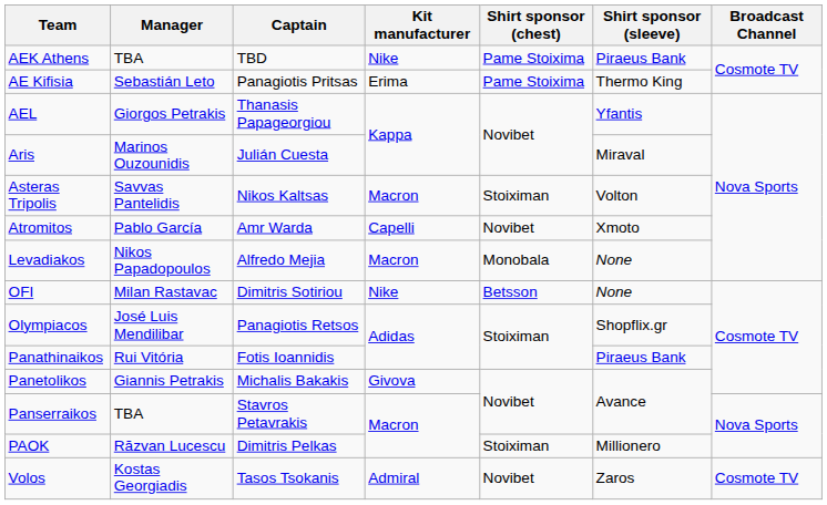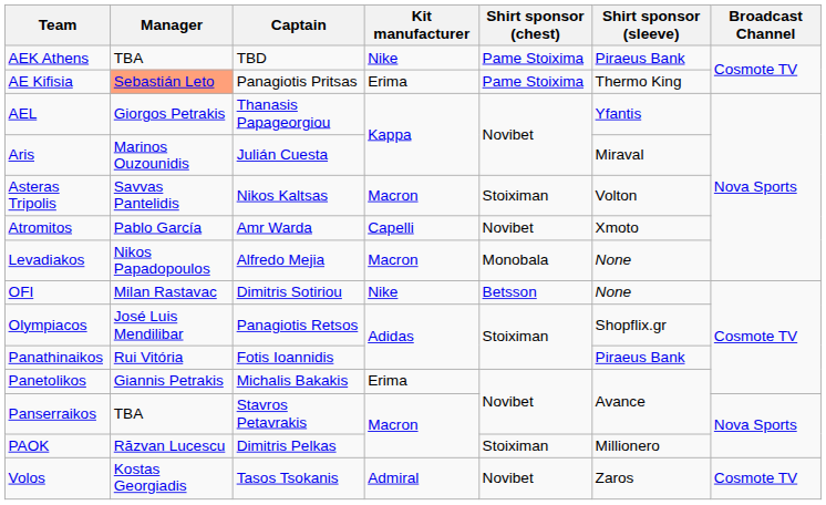 <table class="wikitable sortable">
 <tr>
 <th>Team</th>
 <th>Manager</th>
 <th>Captain</th>
 <th>Kit manufacturer</th>
 <th>Shirt sponsor (chest)</th>
 <th>Shirt sponsor (sleeve)</th>
 <th>Broadcast Channel</th>
 </tr>
 <tr>
 <td><a href='#'>AEK Athens</a></td>
 <td>TBA</td>
 <td>TBD</td>
 <td><a href='#'>Nike</a></td>
 <td><a href='#'>Pame Stoixima</a></td>
 <td><a href='#'>Piraeus Bank</a></td>
 <td rowspan="2"><a href='#'>Cosmote TV</a></td>
 </tr>
 <tr>
 <td><a href='#'>AE Kifisia</a></td>
-<td> <a href='#'>Sebastián Leto</a></td>
+<td style="background: lightsalmon;"> <a href='#'>Sebastián Leto</a></td>
 <td> Panagiotis Pritsas</td>
 <td>Erima</td>
 <td><a href='#'>Pame Stoixima</a></td>
 <td>Thermo King</td>
 </tr>
 <tr>
 <td><a href='#'>AEL</a></td>
 <td> <a href='#'>Giorgos Petrakis</a></td>
 <td> <a href='#'>Thanasis Papageorgiou</a></td>
 <td rowspan="2"><a href='#'>Kappa</a></td>
 <td rowspan="2">Novibet</td>
 <td><a href='#'>Yfantis</a></td>
 <td rowspan="5"><a href='#'>Nova Sports</a></td>
 </tr>
 <tr>
 <td><a href='#'>Aris</a></td>
 <td> <a href='#'>Marinos Ouzounidis</a></td>
 <td> <a href='#'>Julián Cuesta</a></td>
 <td>Miraval</td>
 </tr>
 <tr>
 <td><a href='#'>Asteras Tripolis</a></td>
 <td> <a href='#'>Savvas Pantelidis</a></td>
 <td> <a href='#'>Nikos Kaltsas</a></td>
 <td><a href='#'>Macron</a></td>
 <td>Stoiximan</td>
 <td>Volton</td>
 </tr>
 <tr>
 <td><a href='#'>Atromitos</a></td>
 <td> <a href='#'>Pablo García</a></td>
 <td> <a href='#'>Amr Warda</a></td>
 <td><a href='#'>Capelli</a></td>
 <td>Novibet</td>
 <td>Xmoto</td>
 </tr>
 <tr>
 <td><a href='#'>Levadiakos</a></td>
 <td> <a href='#'>Nikos Papadopoulos</a></td>
 <td> <a href='#'>Alfredo Mejia</a></td>
 <td><a href='#'>Macron</a></td>
 <td>Monobala</td>
 <td><em>None</em></td>
 </tr>
 <tr>
 <td><a href='#'>OFI</a></td>
 <td> <a href='#'>Milan Rastavac</a></td>
 <td> <a href='#'>Dimitris Sotiriou</a></td>
 <td><a href='#'>Nike</a></td>
 <td><a href='#'>Betsson</a></td>
 <td><em>None</em></td>
 <td rowspan="4"><a href='#'>Cosmote TV</a></td>
 </tr>
 <tr>
 <td><a href='#'>Olympiacos</a></td>
 <td> <a href='#'>José Luis Mendilibar</a></td>
 <td> <a href='#'>Panagiotis Retsos</a></td>
 <td rowspan="2"><a href='#'>Adidas</a></td>
 <td rowspan="2">Stoiximan</td>
 <td>Shopflix.gr</td>
 </tr>
 <tr>
 <td><a href='#'>Panathinaikos</a></td>
 <td> <a href='#'>Rui Vitória</a></td>
 <td> <a href='#'>Fotis Ioannidis</a></td>
 <td><a href='#'>Piraeus Bank</a></td>
 </tr>
 <tr>
 <td><a href='#'>Panetolikos</a></td>
 <td> <a href='#'>Giannis Petrakis</a></td>
 <td> <a href='#'>Michalis Bakakis</a></td>
-<td><a href='#'>Givova</a></td>
+<td>Erima</td>
 <td rowspan="2">Novibet</td>
 <td rowspan="2">Avance</td>
 </tr>
 <tr>
 <td><a href='#'>Panserraikos</a></td>
 <td>ΤΒΑ</td>
 <td> <a href='#'>Stavros Petavrakis</a></td>
 <td rowspan="2"><a href='#'>Macron</a></td>
 <td rowspan="2"><a href='#'>Nova Sports</a></td>
 </tr>
 <tr>
 <td><a href='#'>PAOK</a></td>
 <td> <a href='#'>Răzvan Lucescu</a></td>
 <td> <a href='#'>Dimitris Pelkas</a></td>
 <td>Stoiximan</td>
 <td>Millionero</td>
 </tr>
 <tr>
 <td><a href='#'>Volos</a></td>
 <td> <a href='#'>Kostas Georgiadis</a></td>
 <td> <a href='#'>Tasos Tsokanis</a></td>
 <td><a href='#'>Admiral</a></td>
 <td>Novibet</td>
 <td>Zaros</td>
 <td><a href='#'>Cosmote TV</a></td>
 </tr>
 </table>
